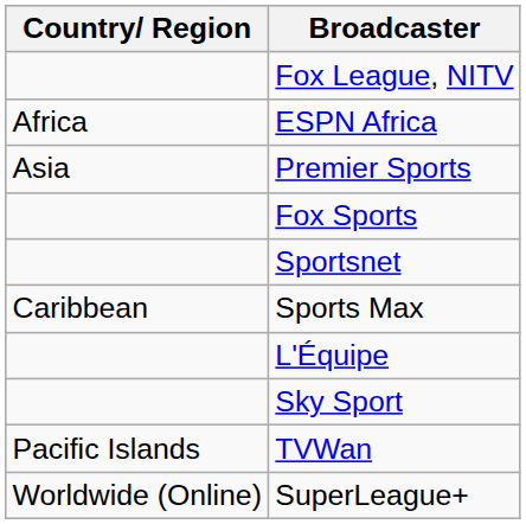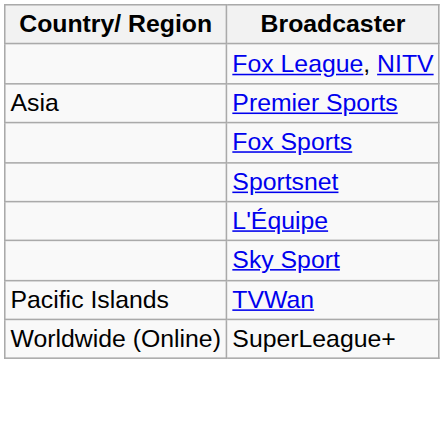 <table class="wikitable">
 <tr>
 <th>Country/ Region</th>
 <th>Broadcaster</th>
 </tr>
 <tr>
 <td></td>
 <td><a href='#'>Fox League</a>, <a href='#'>NITV</a></td>
-</tr>
-<tr>
-<td>Africa</td>
-<td><a href='#'>ESPN Africa</a></td>
 </tr>
 <tr>
 <td>Asia</td>
 <td><a href='#'>Premier Sports</a></td>
 </tr>
 <tr>
 <td></td>
 <td><a href='#'>Fox Sports</a></td>
 </tr>
 <tr>
 <td></td>
 <td><a href='#'>Sportsnet</a></td>
-</tr>
-<tr>
-<td>Caribbean</td>
-<td>Sports Max</td>
 </tr>
 <tr>
 <td></td>
 <td><a href='#'>L'Équipe</a></td>
 </tr>
 <tr>
 <td></td>
 <td><a href='#'>Sky Sport</a></td>
 </tr>
 <tr>
 <td>Pacific Islands</td>
 <td><a href='#'>TVWan</a></td>
 </tr>
 <tr>
 <td>Worldwide (Online)</td>
 <td>SuperLeague+</td>
 </tr>
 </table>
